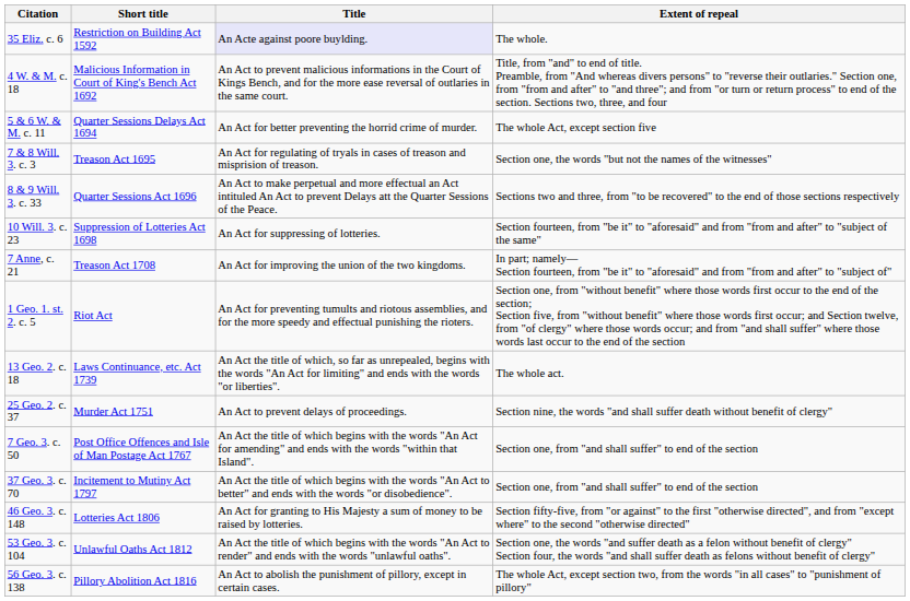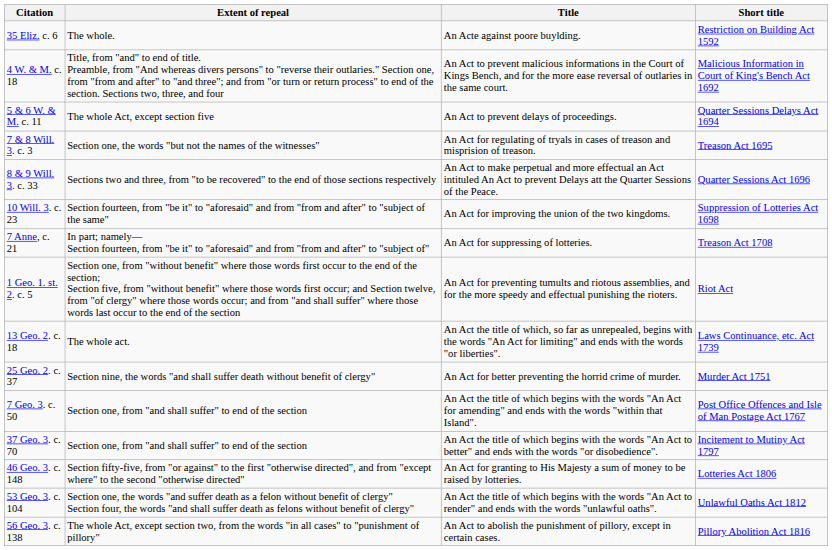 <table class="wikitable">
 <tr>
 <th>Citation</th>
+<th>Extent of repeal</th>
+<th>Title</th>
 <th>Short title</th>
-<th>Title</th>
-<th>Extent of repeal</th>
 </tr>
 <tr>
 <td><a href='#'>35 Eliz.</a> c. 6</td>
+<td>The whole.</td>
+<td>An Acte against poore buylding.</td>
 <td><a href='#'>Restriction on Building Act 1592</a></td>
-<td style="background: lavender;">An Acte against poore buylding.</td>
-<td>The whole.</td>
 </tr>
 <tr>
 <td><a href='#'>4 W. & M.</a> c. 18</td>
+<td>Title, from "and" to end of title.<br>Preamble, from "And whereas divers persons" to "reverse their outlaries." Section one, from "from and after" to "and three"; and from "or turn or return process" to end of the section. Sections two, three, and four</td>
+<td>An Act to prevent malicious informations in the Court of Kings Bench, and for the more ease reversal of outlaries in the same court.</td>
 <td><a href='#'>Malicious Information in Court of King's Bench Act 1692</a></td>
-<td>An Act to prevent malicious informations in the Court of Kings Bench, and for the more ease reversal of outlaries in the same court.</td>
-<td>Title, from "and" to end of title.<br>Preamble, from "And whereas divers persons" to "reverse their outlaries." Section one, from "from and after" to "and three"; and from "or turn or return process" to end of the section. Sections two, three, and four</td>
 </tr>
 <tr>
 <td><a href='#'>5 & 6 W. & M.</a> c. 11</td>
+<td>The whole Act, except section five</td>
+<td>An Act to prevent delays of proceedings.</td>
 <td><a href='#'>Quarter Sessions Delays Act 1694</a></td>
-<td>An Act for better preventing the horrid crime of murder.</td>
-<td>The whole Act, except section five</td>
 </tr>
 <tr>
 <td><a href='#'>7 & 8 Will. 3</a>. c. 3</td>
+<td>Section one, the words "but not the names of the witnesses"</td>
+<td>An Act for regulating of tryals in cases of treason and misprision of treason.</td>
 <td><a href='#'>Treason Act 1695</a></td>
-<td>An Act for regulating of tryals in cases of treason and misprision of treason.</td>
-<td>Section one, the words "but not the names of the witnesses"</td>
 </tr>
 <tr>
 <td><a href='#'>8 & 9 Will. 3</a>. c. 33</td>
+<td>Sections two and three, from "to be recovered" to the end of those sections respectively</td>
+<td>An Act to make perpetual and more effectual an Act intituled An Act to prevent Delays att the Quarter Sessions of the Peace.</td>
 <td><a href='#'>Quarter Sessions Act 1696</a></td>
-<td>An Act to make perpetual and more effectual an Act intituled An Act to prevent Delays att the Quarter Sessions of the Peace.</td>
-<td>Sections two and three, from "to be recovered" to the end of those sections respectively</td>
 </tr>
 <tr>
 <td><a href='#'>10 Will. 3</a>. c. 23</td>
+<td>Section fourteen, from "be it" to "aforesaid" and from "from and after" to "subject of the same"</td>
+<td>An Act for improving the union of the two kingdoms.</td>
 <td><a href='#'>Suppression of Lotteries Act 1698</a></td>
-<td>An Act for suppressing of lotteries.</td>
-<td>Section fourteen, from "be it" to "aforesaid" and from "from and after" to "subject of the same"</td>
 </tr>
 <tr>
 <td><a href='#'>7 Anne</a>, c. 21</td>
+<td>In part; namely—<br>Section fourteen, from "be it" to "aforesaid" and from "from and after" to "subject of"</td>
+<td>An Act for suppressing of lotteries.</td>
 <td><a href='#'>Treason Act 1708</a></td>
-<td>An Act for improving the union of the two kingdoms.</td>
-<td>In part; namely—<br>Section fourteen, from "be it" to "aforesaid" and from "from and after" to "subject of"</td>
 </tr>
 <tr>
 <td><a href='#'>1 Geo. 1. st. 2</a>. c. 5</td>
+<td>Section one, from "without benefit" where those words first occur to the end of the section;<br>Section five, from "without benefit" where those words first occur; and Section twelve, from "of clergy" where those words occur; and from "and shall suffer" where those words last occur to the end of the section</td>
+<td>An Act for preventing tumults and riotous assemblies, and for the more speedy and effectual punishing the rioters.</td>
 <td><a href='#'>Riot Act</a></td>
-<td>An Act for preventing tumults and riotous assemblies, and for the more speedy and effectual punishing the rioters.</td>
-<td>Section one, from "without benefit" where those words first occur to the end of the section;<br>Section five, from "without benefit" where those words first occur; and Section twelve, from "of clergy" where those words occur; and from "and shall suffer" where those words last occur to the end of the section</td>
 </tr>
 <tr>
 <td><a href='#'>13 Geo. 2</a>. c. 18</td>
+<td>The whole act.</td>
+<td>An Act the title of which, so far as unrepealed, begins with the words "An Act for limiting" and ends with the words "or liberties".</td>
 <td><a href='#'>Laws Continuance, etc. Act 1739</a></td>
-<td>An Act the title of which, so far as unrepealed, begins with the words "An Act for limiting" and ends with the words "or liberties".</td>
-<td>The whole act.</td>
 </tr>
 <tr>
 <td><a href='#'>25 Geo. 2</a>. c. 37</td>
+<td>Section nine, the words "and shall suffer death without benefit of clergy"</td>
+<td>An Act for better preventing the horrid crime of murder.</td>
 <td><a href='#'>Murder Act 1751</a></td>
-<td>An Act to prevent delays of proceedings.</td>
-<td>Section nine, the words "and shall suffer death without benefit of clergy"</td>
 </tr>
 <tr>
 <td><a href='#'>7 Geo. 3</a>. c. 50</td>
+<td>Section one, from "and shall suffer" to end of the section</td>
+<td>An Act the title of which begins with the words "An Act for amending" and ends with the words "within that Island".</td>
 <td><a href='#'>Post Office Offences and Isle of Man Postage Act 1767</a></td>
-<td>An Act the title of which begins with the words "An Act for amending" and ends with the words "within that Island".</td>
-<td>Section one, from "and shall suffer" to end of the section</td>
 </tr>
 <tr>
 <td><a href='#'>37 Geo. 3</a>. c. 70</td>
+<td>Section one, from "and shall suffer" to end of the section</td>
+<td>An Act the title of which begins with the words "An Act to better" and ends with the words "or disobedience".</td>
 <td><a href='#'>Incitement to Mutiny Act 1797</a></td>
-<td>An Act the title of which begins with the words "An Act to better" and ends with the words "or disobedience".</td>
-<td>Section one, from "and shall suffer" to end of the section</td>
 </tr>
 <tr>
 <td><a href='#'>46 Geo. 3</a>. c. 148</td>
+<td>Section fifty-five, from "or against" to the first "otherwise directed", and from "except where" to the second "otherwise directed"</td>
+<td>An Act for granting to His Majesty a sum of money to be raised by lotteries.</td>
 <td><a href='#'>Lotteries Act 1806</a></td>
-<td>An Act for granting to His Majesty a sum of money to be raised by lotteries.</td>
-<td>Section fifty-five, from "or against" to the first "otherwise directed", and from "except where" to the second "otherwise directed"</td>
 </tr>
 <tr>
 <td><a href='#'>53 Geo. 3</a>. c. 104</td>
+<td>Section one, the words "and suffer death as a felon without benefit of clergy"<br>Section four, the words "and shall suffer death as felons without benefit of clergy"</td>
+<td>An Act the title of which begins with the words "An Act to render" and ends with the words "unlawful oaths".</td>
 <td><a href='#'>Unlawful Oaths Act 1812</a></td>
-<td>An Act the title of which begins with the words "An Act to render" and ends with the words "unlawful oaths".</td>
-<td>Section one, the words "and suffer death as a felon without benefit of clergy"<br>Section four, the words "and shall suffer death as felons without benefit of clergy"</td>
 </tr>
 <tr>
 <td><a href='#'>56 Geo. 3</a>. c. 138</td>
+<td>The whole Act, except section two, from the words "in all cases" to "punishment of pillory"</td>
+<td>An Act to abolish the punishment of pillory, except in certain cases.</td>
 <td><a href='#'>Pillory Abolition Act 1816</a></td>
-<td>An Act to abolish the punishment of pillory, except in certain cases.</td>
-<td>The whole Act, except section two, from the words "in all cases" to "punishment of pillory"</td>
 </tr>
 </table>
